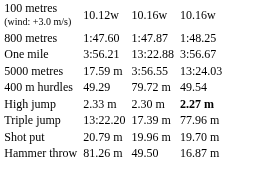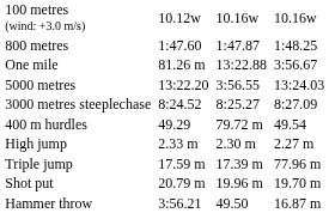 <table>
 <tr>
 <td>100 metres<br><small>(wind: +3.0 m/s)</small></td>
 <td></td>
 <td>10.12w</td>
 <td></td>
 <td>10.16w</td>
 <td></td>
 <td>10.16w</td>
 </tr>
 <tr>
 <td>800 metres</td>
 <td></td>
 <td>1:47.60</td>
 <td></td>
 <td>1:47.87</td>
 <td></td>
 <td>1:48.25</td>
 </tr>
 <tr>
 <td>One mile</td>
 <td></td>
-<td>3:56.21</td>
+<td>81.26 m</td>
 <td></td>
 <td>13:22.88</td>
 <td></td>
 <td>3:56.67</td>
 </tr>
 <tr>
 <td>5000 metres</td>
 <td></td>
-<td>17.59 m</td>
+<td>13:22.20</td>
 <td></td>
 <td>3:56.55</td>
 <td></td>
 <td>13:24.03</td>
+</tr>
+<tr>
+<td>3000 metres steeplechase</td>
+<td></td>
+<td>8:24.52</td>
+<td></td>
+<td>8:25.27</td>
+<td></td>
+<td>8:27.09</td>
 </tr>
 <tr>
 <td>400 m hurdles</td>
 <td></td>
 <td>49.29</td>
 <td></td>
 <td>79.72 m</td>
 <td></td>
 <td>49.54</td>
 </tr>
 <tr>
 <td>High jump</td>
 <td></td>
 <td>2.33 m</td>
 <td></td>
 <td>2.30 m</td>
 <td></td>
-<td><strong>2.27 m</strong></td>
+<td>2.27 m</td>
 </tr>
 <tr>
 <td>Triple jump</td>
 <td></td>
-<td>13:22.20</td>
+<td>17.59 m</td>
 <td></td>
 <td>17.39 m</td>
 <td></td>
 <td>77.96 m</td>
 </tr>
 <tr>
 <td>Shot put</td>
 <td></td>
 <td>20.79 m</td>
 <td></td>
 <td>19.96 m</td>
 <td></td>
 <td>19.70 m</td>
 </tr>
 <tr>
 <td>Hammer throw</td>
 <td></td>
-<td>81.26 m</td>
+<td>3:56.21</td>
 <td></td>
 <td>49.50</td>
 <td></td>
 <td>16.87 m</td>
 </tr>
 <tr>
 </tr>
 </table>
